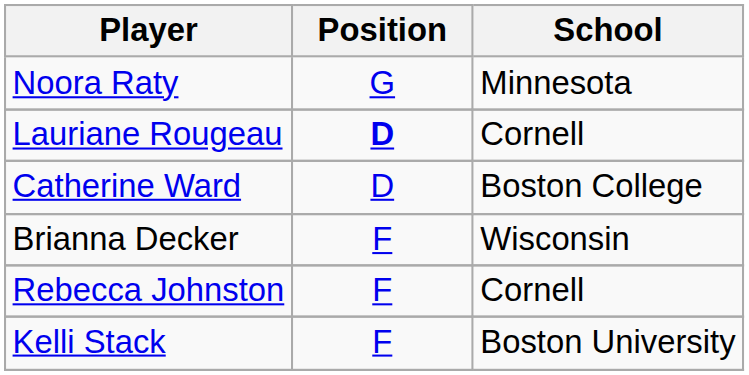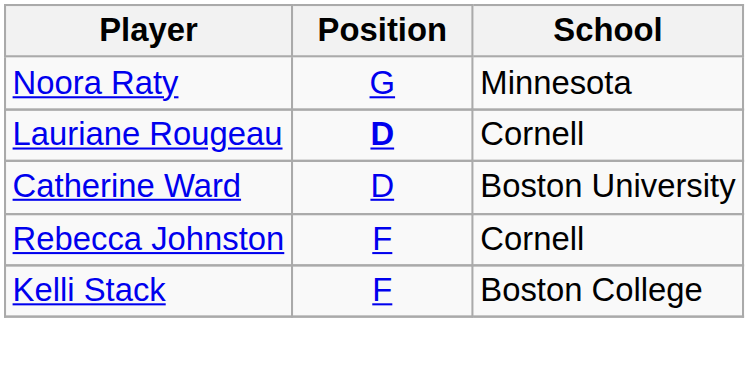 <table class="wikitable">
 <tr>
 <th>Player</th>
 <th>  Position  </th>
 <th>School</th>
 </tr>
 <tr>
 <td><a href='#'>Noora Raty</a></td>
 <td align=center><a href='#'>G</a></td>
 <td>Minnesota</td>
 </tr>
 <tr>
 </tr>
 <tr>
 <td><a href='#'>Lauriane Rougeau</a></td>
 <td align=center><strong><a href='#'>D</a></strong></td>
 <td>Cornell</td>
 </tr>
 <tr>
 </tr>
 <tr>
 <td><a href='#'>Catherine Ward</a></td>
 <td align=center><a href='#'>D</a></td>
-<td>Boston College</td>
+<td>Boston University</td>
 </tr>
 <tr>
-</tr>
-<tr>
-<td>Brianna Decker</td>
-<td align=center><a href='#'>F</a></td>
-<td>Wisconsin</td>
 </tr>
 <tr>
 </tr>
 <tr>
 <td><a href='#'>Rebecca Johnston</a></td>
 <td align=center><a href='#'>F</a></td>
 <td>Cornell</td>
 </tr>
 <tr>
 </tr>
 <tr>
 <td><a href='#'>Kelli Stack</a></td>
 <td align=center><a href='#'>F</a></td>
-<td>Boston University</td>
+<td>Boston College</td>
 </tr>
 <tr>
 </tr>
 </table>
